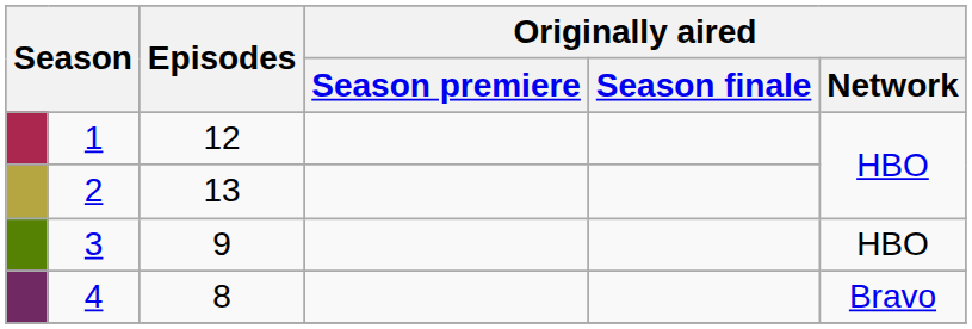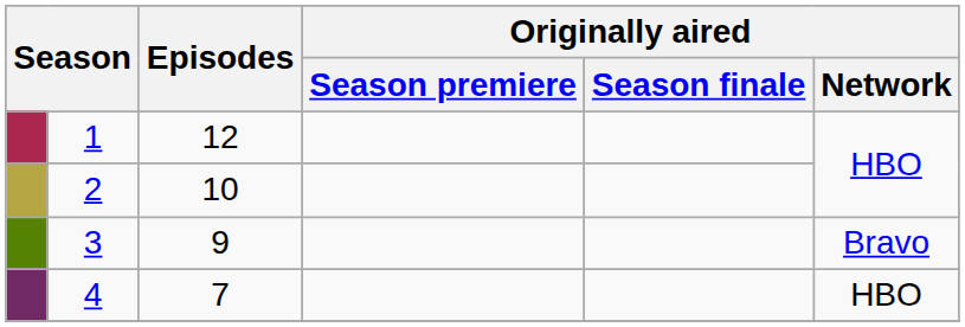 <table class="wikitable" style="text-align:center">
 <tr>
 <th colspan="2" rowspan="2">Season</th>
 <th rowspan="2">Episodes</th>
 <th colspan="3">Originally aired</th>
 </tr>
 <tr>
 <th><a href='#'>Season premiere</a></th>
 <th><a href='#'>Season finale</a></th>
 <th>Network</th>
 </tr>
 <tr>
 <td style="background:#AB274F;"></td>
 <td><a href='#'>1</a></td>
 <td>12</td>
 <td></td>
 <td></td>
 <td rowspan=2><a href='#'>HBO</a></td>
 </tr>
 <tr>
 <td style="background:#B5A642;"></td>
 <td><a href='#'>2</a></td>
-<td>13</td>
+<td>10</td>
 <td></td>
 <td></td>
 </tr>
 <tr>
 <td style="background:#568203;"></td>
 <td><a href='#'>3</a></td>
 <td>9</td>
 <td></td>
 <td></td>
-<td>HBO</td>
+<td><a href='#'>Bravo</a></td>
 </tr>
 <tr>
 <td style="background:#702963;"></td>
 <td><a href='#'>4</a></td>
-<td>8</td>
+<td>7</td>
 <td></td>
 <td></td>
-<td><a href='#'>Bravo</a></td>
+<td>HBO</td>
 </tr>
 <tr>
 </tr>
 </table>
